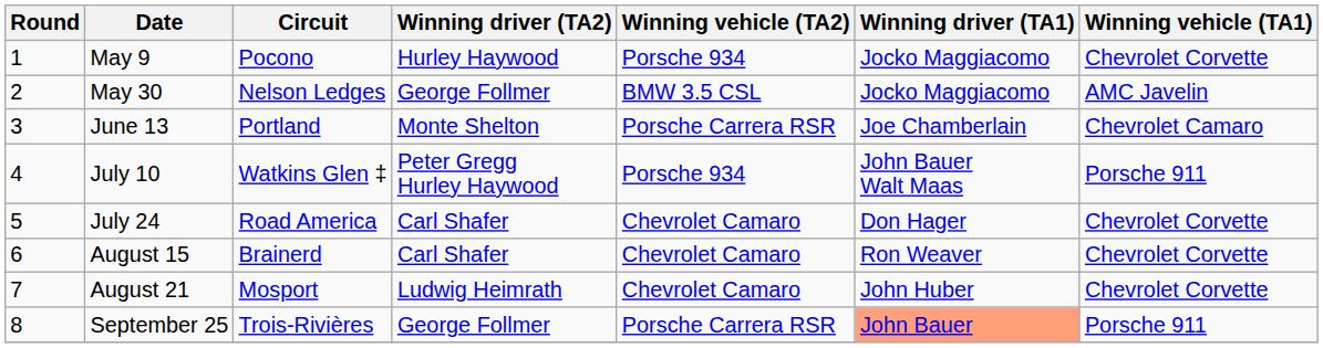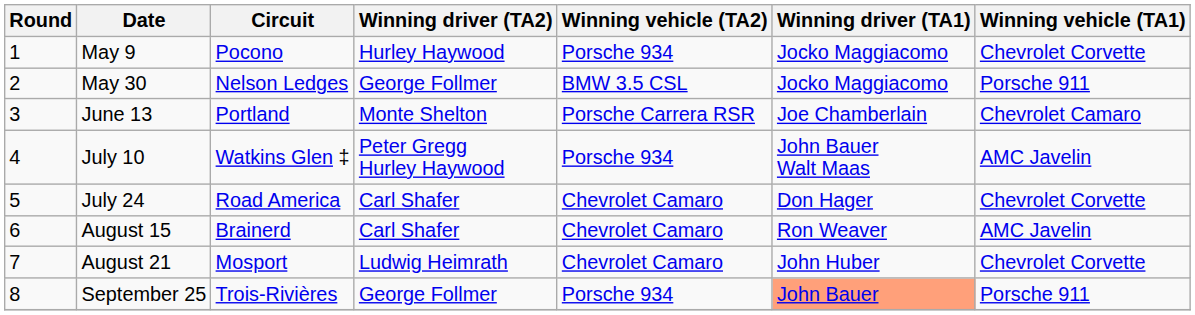 <table class="wikitable" style="font-size: 90%;">
 <tr>
 <th>Round</th>
 <th>Date</th>
 <th>Circuit</th>
 <th>Winning driver (TA2)</th>
 <th>Winning vehicle (TA2)</th>
 <th>Winning driver (TA1)</th>
 <th>Winning vehicle (TA1)</th>
 </tr>
 <tr>
 <td>1</td>
 <td>May 9</td>
 <td> <a href='#'>Pocono</a></td>
 <td> <a href='#'>Hurley Haywood</a></td>
 <td><a href='#'>Porsche 934</a></td>
 <td> <a href='#'>Jocko Maggiacomo</a></td>
 <td><a href='#'>Chevrolet Corvette</a></td>
 </tr>
 <tr>
 <td>2</td>
 <td>May 30</td>
 <td> <a href='#'>Nelson Ledges</a></td>
 <td> <a href='#'>George Follmer</a></td>
 <td><a href='#'>BMW 3.5 CSL</a></td>
 <td> <a href='#'>Jocko Maggiacomo</a></td>
-<td><a href='#'>AMC Javelin</a></td>
+<td><a href='#'>Porsche 911</a></td>
 </tr>
 <tr>
 <td>3</td>
 <td>June 13</td>
 <td> <a href='#'>Portland</a></td>
 <td> <a href='#'>Monte Shelton</a></td>
 <td><a href='#'>Porsche Carrera RSR</a></td>
 <td> <a href='#'>Joe Chamberlain</a></td>
 <td><a href='#'>Chevrolet Camaro</a></td>
 </tr>
 <tr>
 <td>4</td>
 <td>July 10</td>
 <td> <a href='#'>Watkins Glen</a> ‡</td>
 <td> <a href='#'>Peter Gregg</a><br> <a href='#'>Hurley Haywood</a></td>
 <td><a href='#'>Porsche 934</a></td>
 <td> <a href='#'>John Bauer</a><br> <a href='#'>Walt Maas</a></td>
-<td><a href='#'>Porsche 911</a></td>
+<td><a href='#'>AMC Javelin</a></td>
 </tr>
 <tr>
 <td>5</td>
 <td>July 24</td>
 <td> <a href='#'>Road America</a></td>
 <td> <a href='#'>Carl Shafer</a></td>
 <td><a href='#'>Chevrolet Camaro</a></td>
 <td> <a href='#'>Don Hager</a></td>
 <td><a href='#'>Chevrolet Corvette</a></td>
 </tr>
 <tr>
 <td>6</td>
 <td>August 15</td>
 <td> <a href='#'>Brainerd</a></td>
 <td> <a href='#'>Carl Shafer</a></td>
 <td><a href='#'>Chevrolet Camaro</a></td>
 <td> <a href='#'>Ron Weaver</a></td>
-<td><a href='#'>Chevrolet Corvette</a></td>
+<td><a href='#'>AMC Javelin</a></td>
 </tr>
 <tr>
 <td>7</td>
 <td>August 21</td>
 <td> <a href='#'>Mosport</a></td>
 <td> <a href='#'>Ludwig Heimrath</a></td>
 <td><a href='#'>Chevrolet Camaro</a></td>
 <td> <a href='#'>John Huber</a></td>
 <td><a href='#'>Chevrolet Corvette</a></td>
 </tr>
 <tr>
 <td>8</td>
 <td>September 25</td>
 <td> <a href='#'>Trois-Rivières</a></td>
 <td> <a href='#'>George Follmer</a></td>
-<td><a href='#'>Porsche Carrera RSR</a></td>
+<td><a href='#'>Porsche 934</a></td>
 <td style="background: lightsalmon;"> <a href='#'>John Bauer</a></td>
 <td><a href='#'>Porsche 911</a></td>
 </tr>
 <tr>
 </tr>
 </table>
